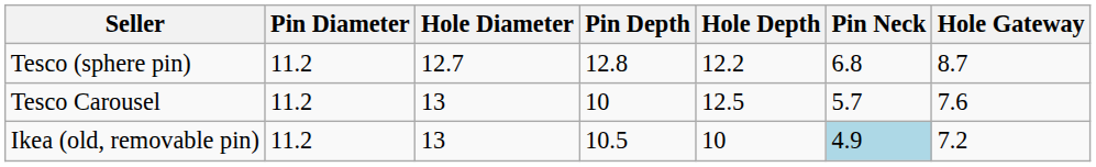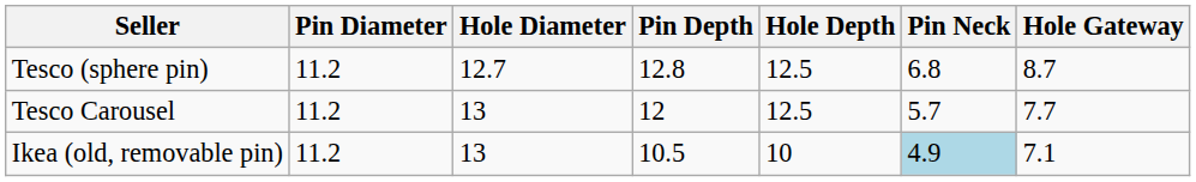 <table class="wikitable sortable mw-collapsible">
 <tr>
 <th>Seller</th>
 <th>Pin Diameter</th>
 <th>Hole Diameter</th>
 <th>Pin Depth</th>
 <th>Hole Depth</th>
 <th>Pin Neck</th>
 <th>Hole Gateway</th>
 </tr>
 <tr>
 <td>Tesco (sphere pin)</td>
 <td>11.2</td>
 <td>12.7</td>
 <td>12.8</td>
-<td>12.2</td>
+<td>12.5</td>
 <td>6.8</td>
 <td>8.7</td>
 </tr>
 <tr>
 <td>Tesco Carousel</td>
 <td>11.2</td>
 <td>13</td>
-<td>10</td>
+<td>12</td>
 <td>12.5</td>
 <td>5.7</td>
-<td>7.6</td>
+<td>7.7</td>
 </tr>
 <tr>
 <td>Ikea (old, removable pin)</td>
 <td>11.2</td>
 <td>13</td>
 <td>10.5</td>
 <td>10</td>
 <td style="background: lightblue;">4.9</td>
-<td>7.2</td>
+<td>7.1</td>
 </tr>
 </table>
